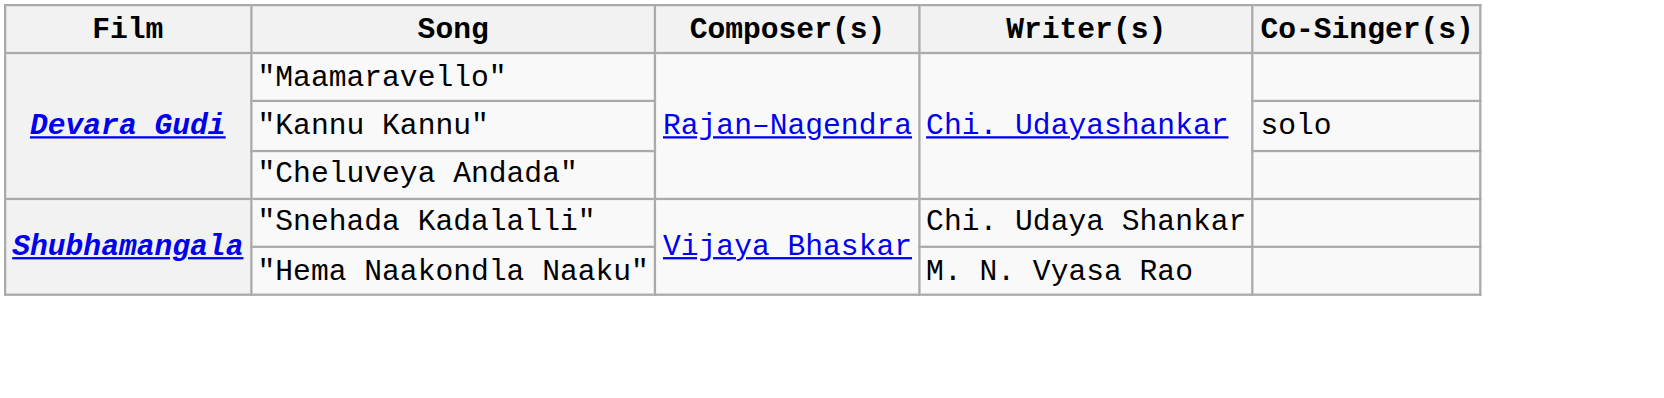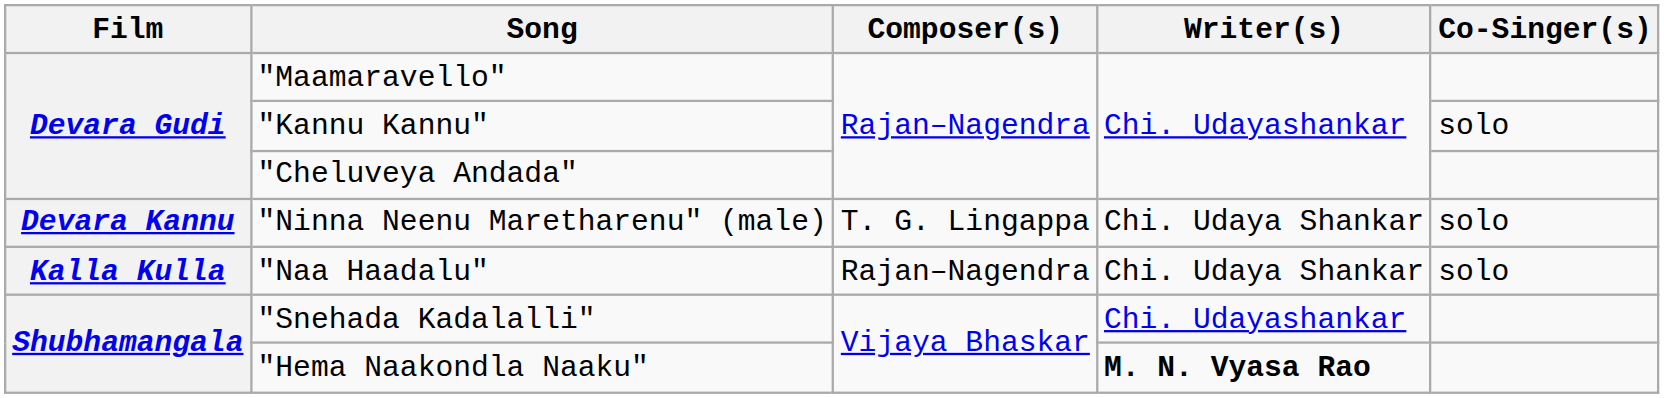 <table class="wikitable">
 <tr>
 <th>Film</th>
 <th>Song</th>
 <th>Composer(s)</th>
 <th>Writer(s)</th>
 <th>Co-Singer(s)</th>
 </tr>
 <tr>
 <th Rowspan=3><em><a href='#'>Devara Gudi</a></em></th>
 <td>"Maamaravello"</td>
 <td Rowspan=3><a href='#'>Rajan–Nagendra</a></td>
 <td Rowspan=3><a href='#'>Chi. Udayashankar</a></td>
 <td></td>
 </tr>
 <tr>
 <td>"Kannu Kannu"</td>
 <td>solo</td>
 </tr>
 <tr>
 <td>"Cheluveya Andada"</td>
 <td></td>
 </tr>
 <tr>
+<th><em><a href='#'>Devara Kannu</a></em></th>
+<td>"Ninna Neenu Maretharenu" (male)</td>
+<td>T. G. Lingappa</td>
+<td>Chi. Udaya Shankar</td>
+<td>solo</td>
+</tr>
+<tr>
+<th><em><a href='#'>Kalla Kulla</a></em></th>
+<td>"Naa Haadalu"</td>
+<td>Rajan–Nagendra</td>
+<td>Chi. Udaya Shankar</td>
+<td>solo</td>
+</tr>
+<tr>
 <th Rowspan=2><em><a href='#'>Shubhamangala</a></em></th>
 <td>"Snehada Kadalalli"</td>
 <td Rowspan=2><a href='#'>Vijaya Bhaskar</a></td>
-<td>Chi. Udaya Shankar</td>
+<td><a href='#'>Chi. Udayashankar</a></td>
 <td></td>
 </tr>
 <tr>
 <td>"Hema Naakondla Naaku"</td>
-<td>M. N. Vyasa Rao</td>
+<td><strong>M. N. Vyasa Rao</strong></td>
 </tr>
 </table>
